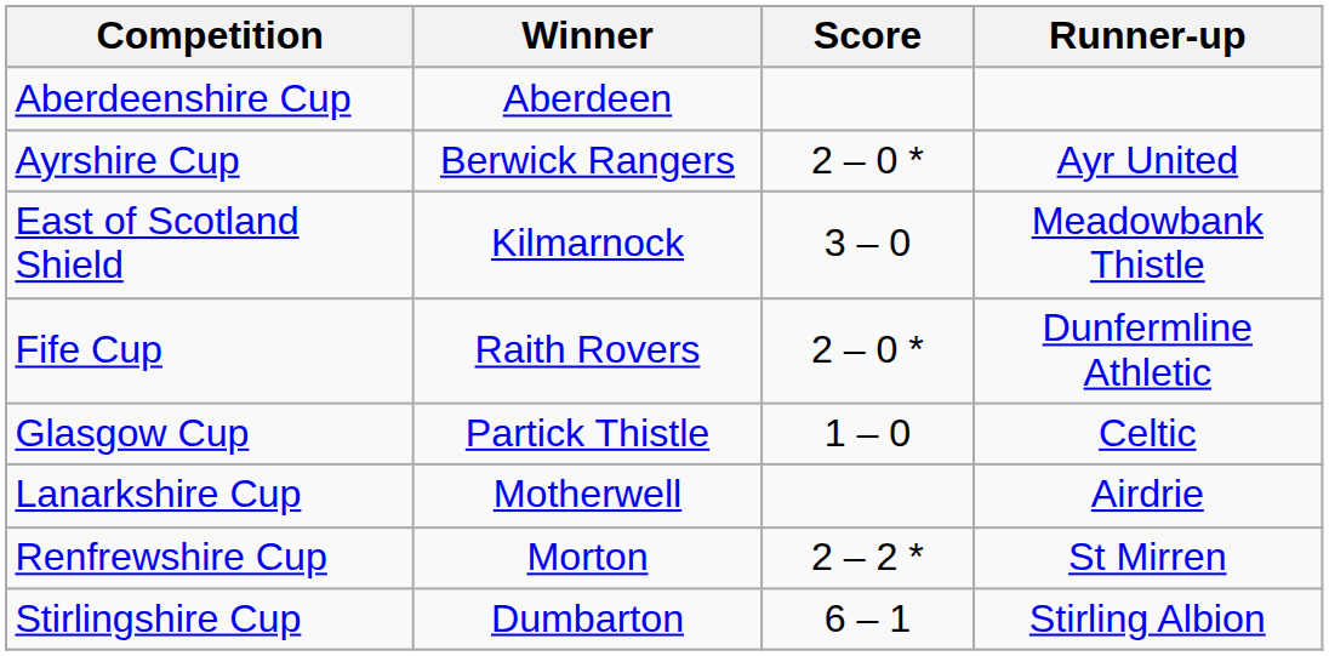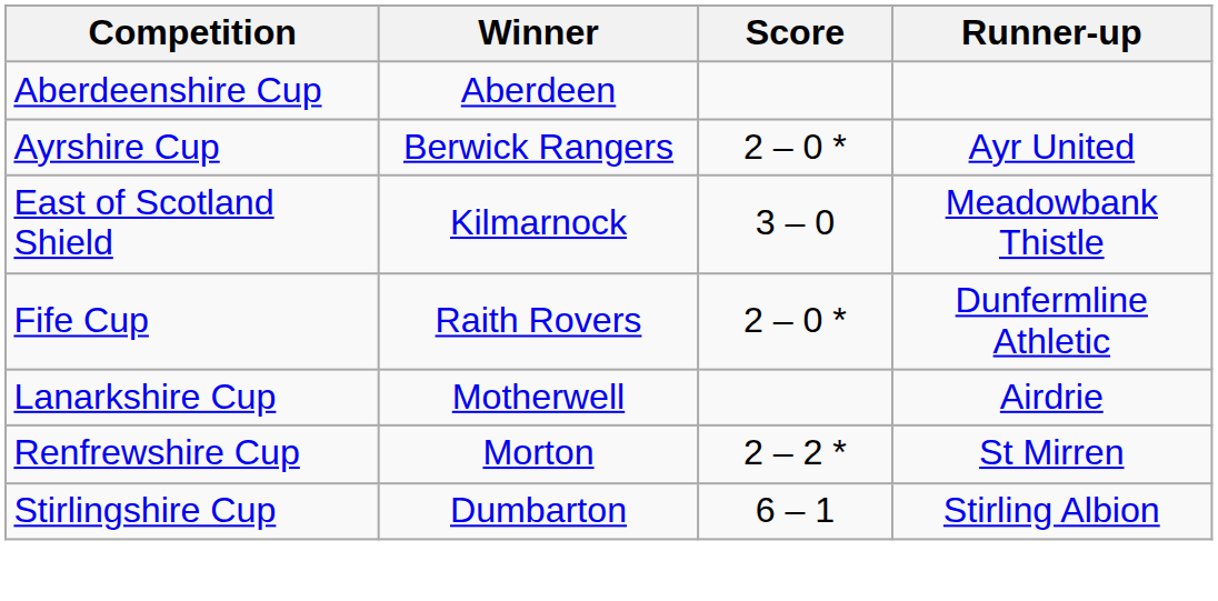 <table class="wikitable" style="text-align: center;">
 <tr>
 <th width=160>Competition</th>
 <th width=135>Winner</th>
 <th width=80>Score</th>
 <th width=135>Runner-up</th>
 </tr>
 <tr>
 <td align=left><a href='#'>Aberdeenshire Cup</a></td>
 <td><a href='#'>Aberdeen</a></td>
 <td></td>
 <td></td>
 </tr>
 <tr>
 <td align=left><a href='#'>Ayrshire Cup</a></td>
 <td><a href='#'>Berwick Rangers</a></td>
 <td>2 – 0 *</td>
 <td><a href='#'>Ayr United</a></td>
 </tr>
 <tr>
 <td align=left><a href='#'>East of Scotland Shield</a></td>
 <td><a href='#'>Kilmarnock</a></td>
 <td>3 – 0</td>
 <td><a href='#'>Meadowbank Thistle</a></td>
 </tr>
 <tr>
 <td align=left><a href='#'>Fife Cup</a></td>
 <td><a href='#'>Raith Rovers</a></td>
 <td>2 – 0 *</td>
 <td><a href='#'>Dunfermline Athletic</a></td>
 </tr>
 <tr>
-<td align=left><a href='#'>Glasgow Cup</a></td>
-<td><a href='#'>Partick Thistle</a></td>
-<td>1 – 0</td>
-<td><a href='#'>Celtic</a></td>
-</tr>
-<tr>
 <td align=left><a href='#'>Lanarkshire Cup</a></td>
 <td><a href='#'>Motherwell</a></td>
 <td></td>
 <td><a href='#'>Airdrie</a></td>
 </tr>
 <tr>
 <td align=left><a href='#'>Renfrewshire Cup</a></td>
 <td><a href='#'>Morton</a></td>
 <td>2 – 2 *</td>
 <td><a href='#'>St Mirren</a></td>
 </tr>
 <tr>
 <td align=left><a href='#'>Stirlingshire Cup</a></td>
 <td><a href='#'>Dumbarton</a></td>
 <td>6 – 1</td>
 <td><a href='#'>Stirling Albion</a></td>
 </tr>
 </table>
